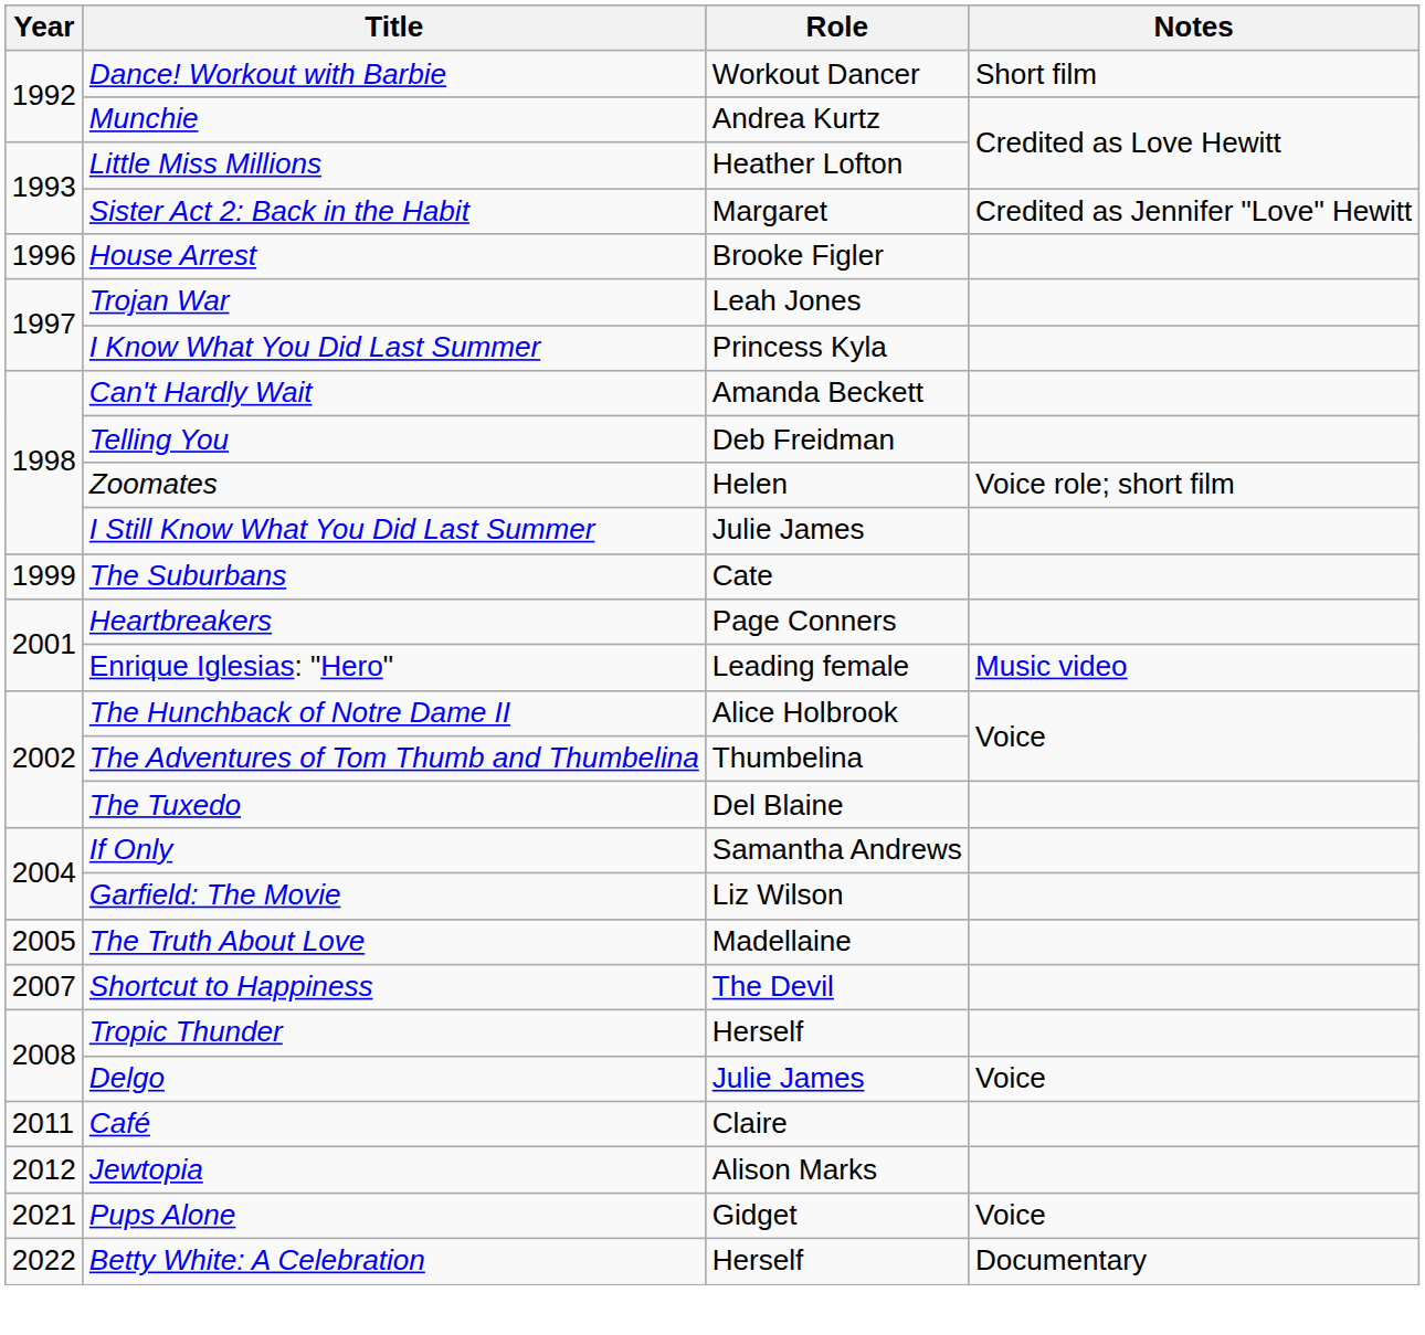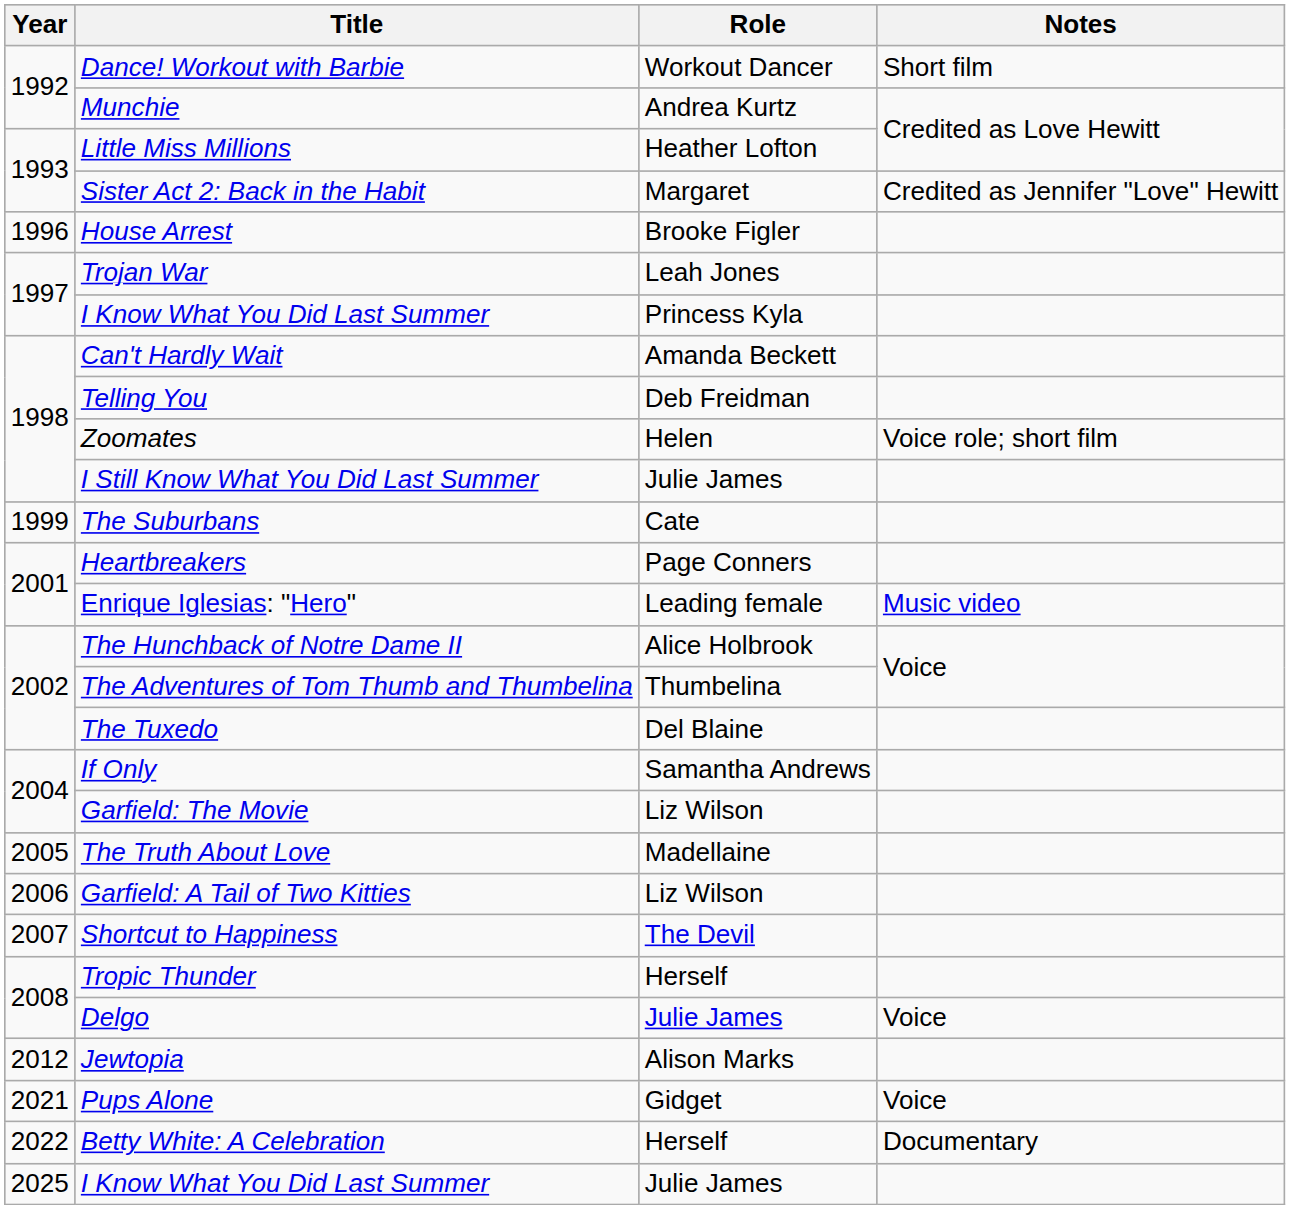 <table class="wikitable sortable">
 <tr>
 <th>Year</th>
 <th>Title</th>
 <th>Role</th>
 <th class="unsortable">Notes</th>
 </tr>
 <tr>
 <td rowspan=2>1992</td>
 <td><em><a href='#'>Dance! Workout with Barbie</a></em></td>
 <td>Workout Dancer</td>
 <td>Short film</td>
 </tr>
 <tr>
 <td><em><a href='#'>Munchie</a></em></td>
 <td>Andrea Kurtz</td>
 <td rowspan=2>Credited as Love Hewitt</td>
 </tr>
 <tr>
 <td rowspan=2>1993</td>
 <td><em><a href='#'>Little Miss Millions</a></em></td>
 <td>Heather Lofton</td>
 </tr>
 <tr>
 <td><em><a href='#'>Sister Act 2: Back in the Habit</a></em></td>
 <td>Margaret</td>
 <td>Credited as Jennifer "Love" Hewitt</td>
 </tr>
 <tr>
 <td>1996</td>
 <td><em><a href='#'>House Arrest</a></em></td>
 <td>Brooke Figler</td>
 <td></td>
 </tr>
 <tr>
 <td rowspan=2>1997</td>
 <td><em><a href='#'>Trojan War</a></em></td>
 <td>Leah Jones</td>
 <td></td>
 </tr>
 <tr>
 <td><em><a href='#'>I Know What You Did Last Summer</a></em></td>
 <td>Princess Kyla</td>
 <td></td>
 </tr>
 <tr>
 <td rowspan=4>1998</td>
 <td><em><a href='#'>Can't Hardly Wait</a></em></td>
 <td>Amanda Beckett</td>
 <td></td>
 </tr>
 <tr>
 <td><em><a href='#'>Telling You</a></em></td>
 <td>Deb Freidman</td>
 <td></td>
 </tr>
 <tr>
 <td><em>Zoomates</em></td>
 <td>Helen</td>
 <td>Voice role; short film</td>
 </tr>
 <tr>
 <td><em><a href='#'>I Still Know What You Did Last Summer</a></em></td>
 <td>Julie James</td>
 <td></td>
 </tr>
 <tr>
 <td>1999</td>
 <td><em><a href='#'>The Suburbans</a></em></td>
 <td>Cate</td>
 <td></td>
 </tr>
 <tr>
 <td rowspan="2">2001</td>
 <td><em><a href='#'>Heartbreakers</a></em></td>
 <td>Page Conners</td>
 <td></td>
 </tr>
 <tr>
 <td><a href='#'>Enrique Iglesias</a>: "<a href='#'>Hero</a>"</td>
 <td>Leading female</td>
 <td><a href='#'>Music video</a></td>
 </tr>
 <tr>
 <td rowspan=3>2002</td>
 <td><em><a href='#'>The Hunchback of Notre Dame II</a></em></td>
 <td>Alice Holbrook</td>
 <td rowspan=2>Voice</td>
 </tr>
 <tr>
 <td><em><a href='#'>The Adventures of Tom Thumb and Thumbelina</a></em></td>
 <td>Thumbelina</td>
 </tr>
 <tr>
 <td><em><a href='#'>The Tuxedo</a></em></td>
 <td>Del Blaine</td>
 <td></td>
 </tr>
 <tr>
 <td rowspan=2>2004</td>
 <td><em><a href='#'>If Only</a></em></td>
 <td>Samantha Andrews</td>
 <td></td>
 </tr>
 <tr>
 <td><em><a href='#'>Garfield: The Movie</a></em></td>
 <td>Liz Wilson</td>
 <td></td>
 </tr>
 <tr>
 <td>2005</td>
 <td><em><a href='#'>The Truth About Love</a></em></td>
 <td>Madellaine</td>
 <td></td>
 </tr>
 <tr>
+<td>2006</td>
+<td><em><a href='#'>Garfield: A Tail of Two Kitties</a></em></td>
+<td>Liz Wilson</td>
+<td></td>
+</tr>
+<tr>
 <td>2007</td>
 <td><em><a href='#'>Shortcut to Happiness</a></em></td>
 <td><a href='#'>The Devil</a></td>
 <td></td>
 </tr>
 <tr>
 <td rowspan=2>2008</td>
 <td><em><a href='#'>Tropic Thunder</a></em></td>
 <td>Herself</td>
 <td></td>
 </tr>
 <tr>
 <td><em><a href='#'>Delgo</a></em></td>
 <td><a href='#'>Julie James</a></td>
 <td>Voice</td>
-</tr>
-<tr>
-<td>2011</td>
-<td><em><a href='#'>Café</a></em></td>
-<td>Claire</td>
-<td></td>
 </tr>
 <tr>
 <td>2012</td>
 <td><em><a href='#'>Jewtopia</a></em></td>
 <td>Alison Marks</td>
 <td></td>
 </tr>
 <tr>
 <td>2021</td>
 <td><em><a href='#'>Pups Alone</a></em></td>
 <td>Gidget</td>
 <td>Voice</td>
 </tr>
 <tr>
 <td>2022</td>
 <td><em><a href='#'>Betty White: A Celebration</a></em></td>
 <td>Herself</td>
 <td>Documentary</td>
 </tr>
+<tr>
+<td>2025</td>
+<td><em><a href='#'>I Know What You Did Last Summer</a></em></td>
+<td>Julie James</td>
+<td></td>
+</tr>
 </table>
